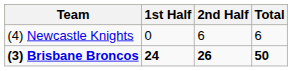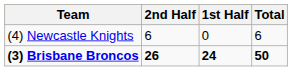 <table class="wikitable" style="margin:1em auto;">
 <tr bgcolor="#FFCC33">
 <th>Team</th>
+<th>2nd Half</th>
 <th>1st Half</th>
-<th>2nd Half</th>
 <th>Total</th>
 </tr>
 <tr>
 <td>(4) <a href='#'>Newcastle Knights</a></td>
+<td>6</td>
 <td>0</td>
-<td>6</td>
 <td>6</td>
 </tr>
 <tr>
 <td><strong>(3) <a href='#'>Brisbane Broncos</a></strong></td>
+<td><strong>26</strong></td>
 <td><strong>24</strong></td>
-<td><strong>26</strong></td>
 <td><strong>50</strong></td>
 </tr>
 </table>
